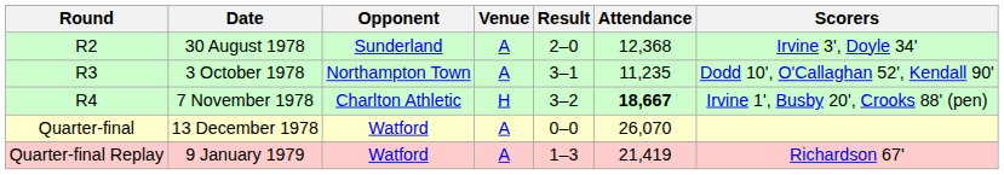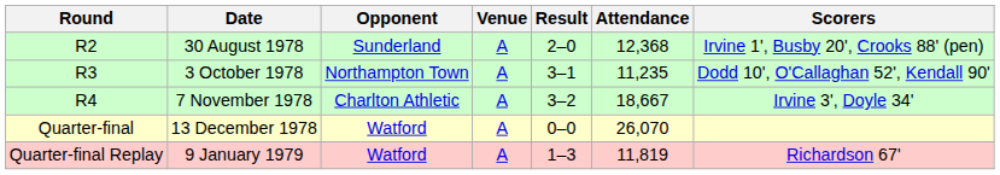 <table class="wikitable" style="font-size:100%; text-align:center">
 <tr>
 <th>Round</th>
 <th>Date</th>
 <th>Opponent</th>
 <th>Venue</th>
 <th>Result</th>
 <th>Attendance</th>
 <th>Scorers</th>
 </tr>
 <tr style="background-color: #CCFFCC;">
 <td>R2</td>
 <td>30 August 1978</td>
 <td><a href='#'>Sunderland</a></td>
 <td><a href='#'>A</a></td>
 <td>2–0</td>
 <td>12,368</td>
-<td><a href='#'>Irvine</a> 3', <a href='#'>Doyle</a> 34'</td>
+<td><a href='#'>Irvine</a> 1', <a href='#'>Busby</a> 20', <a href='#'>Crooks</a> 88' (pen)</td>
 </tr>
 <tr style="background-color: #CCFFCC;">
 <td>R3</td>
 <td>3 October 1978</td>
 <td><a href='#'>Northampton Town</a></td>
 <td><a href='#'>A</a></td>
 <td>3–1</td>
 <td>11,235</td>
 <td><a href='#'>Dodd</a> 10', <a href='#'>O'Callaghan</a> 52', <a href='#'>Kendall</a> 90'</td>
 </tr>
 <tr style="background-color: #CCFFCC;">
 <td>R4</td>
 <td>7 November 1978</td>
 <td><a href='#'>Charlton Athletic</a></td>
-<td><a href='#'>H</a></td>
+<td><a href='#'>A</a></td>
 <td>3–2</td>
-<td><strong>18,667</strong></td>
-<td><a href='#'>Irvine</a> 1', <a href='#'>Busby</a> 20', <a href='#'>Crooks</a> 88' (pen)</td>
+<td>18,667</td>
+<td><a href='#'>Irvine</a> 3', <a href='#'>Doyle</a> 34'</td>
 </tr>
 <tr style="background-color: #FFFFCC;">
 <td>Quarter-final</td>
 <td>13 December 1978</td>
 <td><a href='#'>Watford</a></td>
 <td><a href='#'>A</a></td>
 <td>0–0</td>
 <td>26,070</td>
 <td></td>
 </tr>
 <tr style="background-color: #FFCCCC;">
 <td>Quarter-final Replay</td>
 <td>9 January 1979</td>
 <td><a href='#'>Watford</a></td>
 <td><a href='#'>A</a></td>
 <td>1–3</td>
-<td>21,419</td>
+<td>11,819</td>
 <td><a href='#'>Richardson</a> 67'</td>
 </tr>
 </table>
